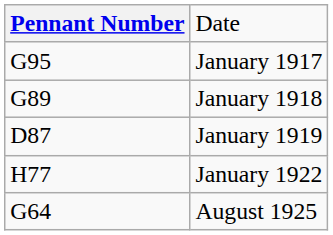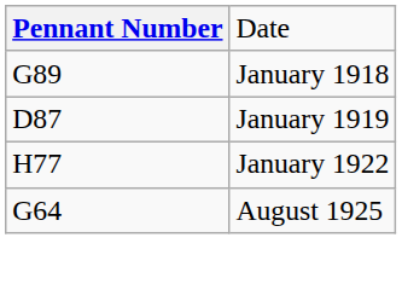 <table class="wikitable" style="text-align:left">
 <tr>
 <th><a href='#'>Pennant Number</a></th>
 <td>Date</td>
-</tr>
-<tr>
-<td>G95</td>
-<td>January 1917</td>
 </tr>
 <tr>
 <td>G89</td>
 <td>January 1918</td>
 </tr>
 <tr>
 <td>D87</td>
 <td>January 1919</td>
 </tr>
 <tr>
 <td>H77</td>
 <td>January 1922</td>
 </tr>
 <tr>
 <td>G64</td>
 <td>August 1925</td>
 </tr>
 </table>
